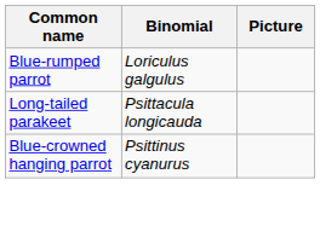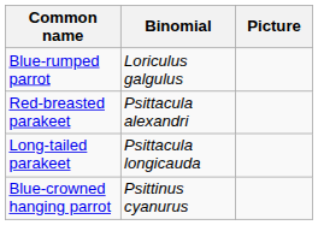 <table width=50% class="wikitable">
 <tr>
 <th width=30%>Common name</th>
 <th width=30%>Binomial</th>
 <th width=20%>Picture</th>
 </tr>
 <tr>
 <td><a href='#'>Blue-rumped parrot</a></td>
 <td><em>Loriculus galgulus</em></td>
+<td></td>
+</tr>
+<tr>
+<td><a href='#'>Red-breasted parakeet</a></td>
+<td><em>Psittacula alexandri</em></td>
 <td></td>
 </tr>
 <tr>
 <td><a href='#'>Long-tailed parakeet</a></td>
 <td><em>Psittacula longicauda</em></td>
 <td></td>
 </tr>
 <tr>
 <td><a href='#'>Blue-crowned hanging parrot</a></td>
 <td><em>Psittinus cyanurus</em></td>
 <td></td>
 </tr>
 </table>
